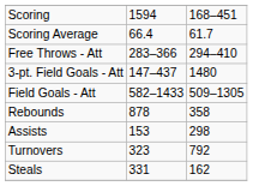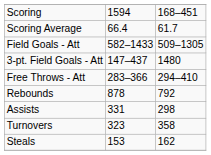 <table class="wikitable">
 <tr>
 </tr>
 <tr>
 <td>Scoring</td>
 <td>1594</td>
 <td>168–451</td>
 </tr>
 <tr>
 <td>Scoring Average</td>
 <td>66.4</td>
 <td>61.7</td>
 </tr>
 <tr>
-<td>Free Throws - Att</td>
-<td>283–366</td>
-<td>294–410</td>
+<td>Field Goals - Att</td>
+<td>582–1433</td>
+<td>509–1305</td>
 </tr>
 <tr>
 <td>3-pt. Field Goals - Att</td>
 <td>147–437</td>
 <td>1480</td>
 </tr>
 <tr>
-<td>Field Goals - Att</td>
-<td>582–1433</td>
-<td>509–1305</td>
+<td>Free Throws - Att</td>
+<td>283–366</td>
+<td>294–410</td>
 </tr>
 <tr>
 <td>Rebounds</td>
 <td>878</td>
-<td>358</td>
+<td>792</td>
 </tr>
 <tr>
 <td>Assists</td>
-<td>153</td>
+<td>331</td>
 <td>298</td>
 </tr>
 <tr>
 <td>Turnovers</td>
 <td>323</td>
-<td>792</td>
+<td>358</td>
 </tr>
 <tr>
 <td>Steals</td>
-<td>331</td>
+<td>153</td>
 <td>162</td>
 </tr>
 <tr>
 </tr>
 </table>
